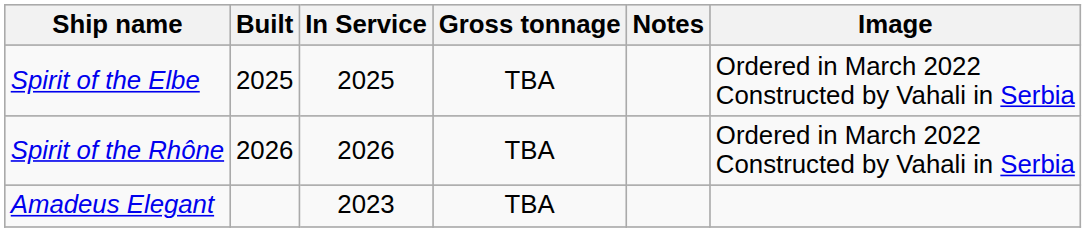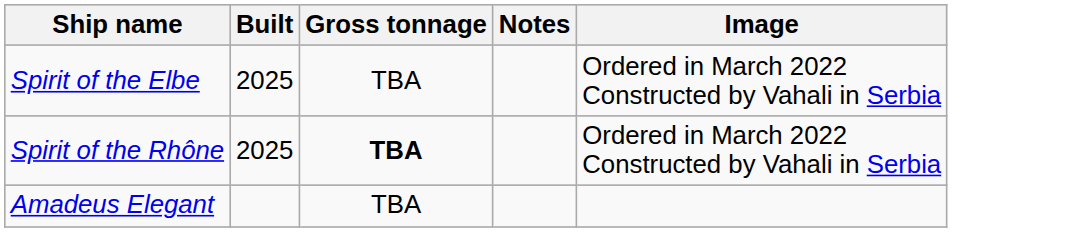 <table class="wikitable sortable">
 <tr>
 <th>Ship name</th>
 <th>Built</th>
-<th>In Service</th>
 <th>Gross tonnage</th>
 <th>Notes</th>
 <th>Image</th>
 </tr>
 <tr>
 <td><em><a href='#'>Spirit of the Elbe</a></em></td>
 <td align="Center">2025</td>
-<td align="Center">2025</td>
 <td align="Center">TBA</td>
 <td></td>
 <td>Ordered in March 2022<br>Constructed by Vahali in <a href='#'>Serbia</a></td>
 </tr>
 <tr>
 <td><em><a href='#'>Spirit of the Rhône</a></em></td>
-<td align="Center">2026</td>
-<td align="Center">2026</td>
-<td align="Center">TBA</td>
+<td align="Center">2025</td>
+<td align="Center"><strong>TBA</strong></td>
 <td></td>
 <td>Ordered in March 2022<br>Constructed by Vahali in <a href='#'>Serbia</a></td>
 </tr>
 <tr>
 <td><em><a href='#'>Amadeus Elegant</a></em></td>
 <td></td>
-<td align="Center">2023</td>
 <td align="Center">TBA</td>
 <td></td>
 <td></td>
 </tr>
 </table>
